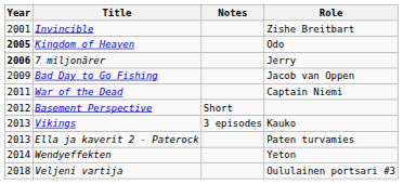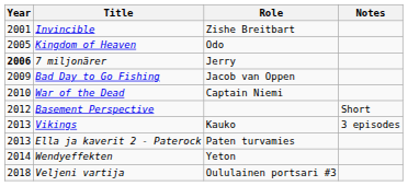 <table class="wikitable">
 <tr>
 <th>Year</th>
 <th>Title</th>
+<th>Role</th>
 <th>Notes</th>
-<th>Role</th>
 </tr>
 <tr>
 <td>2001</td>
 <td><em><a href='#'>Invincible</a></em></td>
+<td>Zishe Breitbart</td>
 <td></td>
-<td>Zishe Breitbart</td>
 </tr>
 <tr>
-<td><strong>2005</strong></td>
+<td>2005</td>
 <td><em><a href='#'>Kingdom of Heaven</a></em></td>
+<td>Odo</td>
 <td></td>
-<td>Odo</td>
 </tr>
 <tr>
 <td><strong>2006</strong></td>
 <td><em>7 miljonärer</em></td>
+<td>Jerry</td>
 <td></td>
-<td>Jerry</td>
 </tr>
 <tr>
 <td>2009</td>
 <td><em><a href='#'>Bad Day to Go Fishing</a></em></td>
+<td>Jacob van Oppen</td>
 <td></td>
-<td>Jacob van Oppen</td>
 </tr>
 <tr>
-<td>2011</td>
+<td>2010</td>
 <td><em><a href='#'>War of the Dead</a></em></td>
+<td>Captain Niemi</td>
 <td></td>
-<td>Captain Niemi</td>
 </tr>
 <tr>
 <td>2012</td>
 <td><em><a href='#'>Basement Perspective</a></em></td>
+<td></td>
 <td>Short</td>
-<td></td>
 </tr>
 <tr>
 <td>2013</td>
 <td><em><a href='#'>Vikings</a></em></td>
+<td>Kauko</td>
 <td>3 episodes</td>
-<td>Kauko</td>
 </tr>
 <tr>
 <td>2013</td>
 <td><em>Ella ja kaverit 2 - Paterock</em></td>
+<td>Paten turvamies</td>
 <td></td>
-<td>Paten turvamies</td>
 </tr>
 <tr>
 <td>2014</td>
 <td><em>Wendyeffekten</em></td>
+<td>Yeton</td>
 <td></td>
-<td>Yeton</td>
 </tr>
 <tr>
 <td>2018</td>
 <td><em>Veljeni vartija</em></td>
+<td>Oululainen portsari #3</td>
 <td></td>
-<td>Oululainen portsari #3</td>
 </tr>
 </table>
